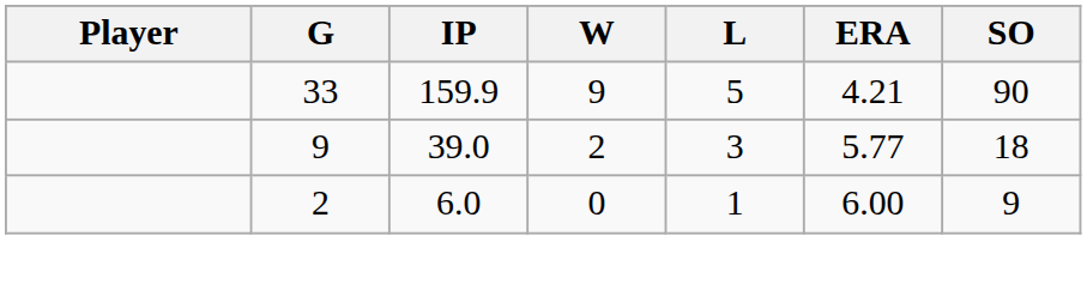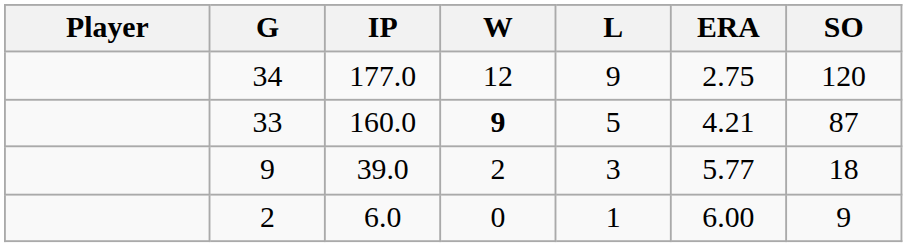 <table class="wikitable sortable">
 <tr>
 <th bgcolor="#DDDDFF" width="16%">Player</th>
 <th bgcolor="#DDDDFF" width="9%">G</th>
 <th bgcolor="#DDDDFF" width="9%">IP</th>
 <th bgcolor="#DDDDFF" width="9%">W</th>
 <th bgcolor="#DDDDFF" width="9%">L</th>
 <th bgcolor="#DDDDFF" width="9%">ERA</th>
 <th bgcolor="#DDDDFF" width="9%">SO</th>
 </tr>
 <tr align="center">
 <td></td>
+<td>34</td>
+<td>177.0</td>
+<td>12</td>
+<td>9</td>
+<td>2.75</td>
+<td>120</td>
+</tr>
+<tr align="center">
+<td></td>
 <td>33</td>
-<td>159.9</td>
-<td>9</td>
+<td>160.0</td>
+<td><strong>9</strong></td>
 <td>5</td>
 <td>4.21</td>
-<td>90</td>
+<td>87</td>
 </tr>
 <tr align="center">
 <td></td>
 <td>9</td>
 <td>39.0</td>
 <td>2</td>
 <td>3</td>
 <td>5.77</td>
 <td>18</td>
 </tr>
 <tr align="center">
 <td></td>
 <td>2</td>
 <td>6.0</td>
 <td>0</td>
 <td>1</td>
 <td>6.00</td>
 <td>9</td>
 </tr>
 </table>
